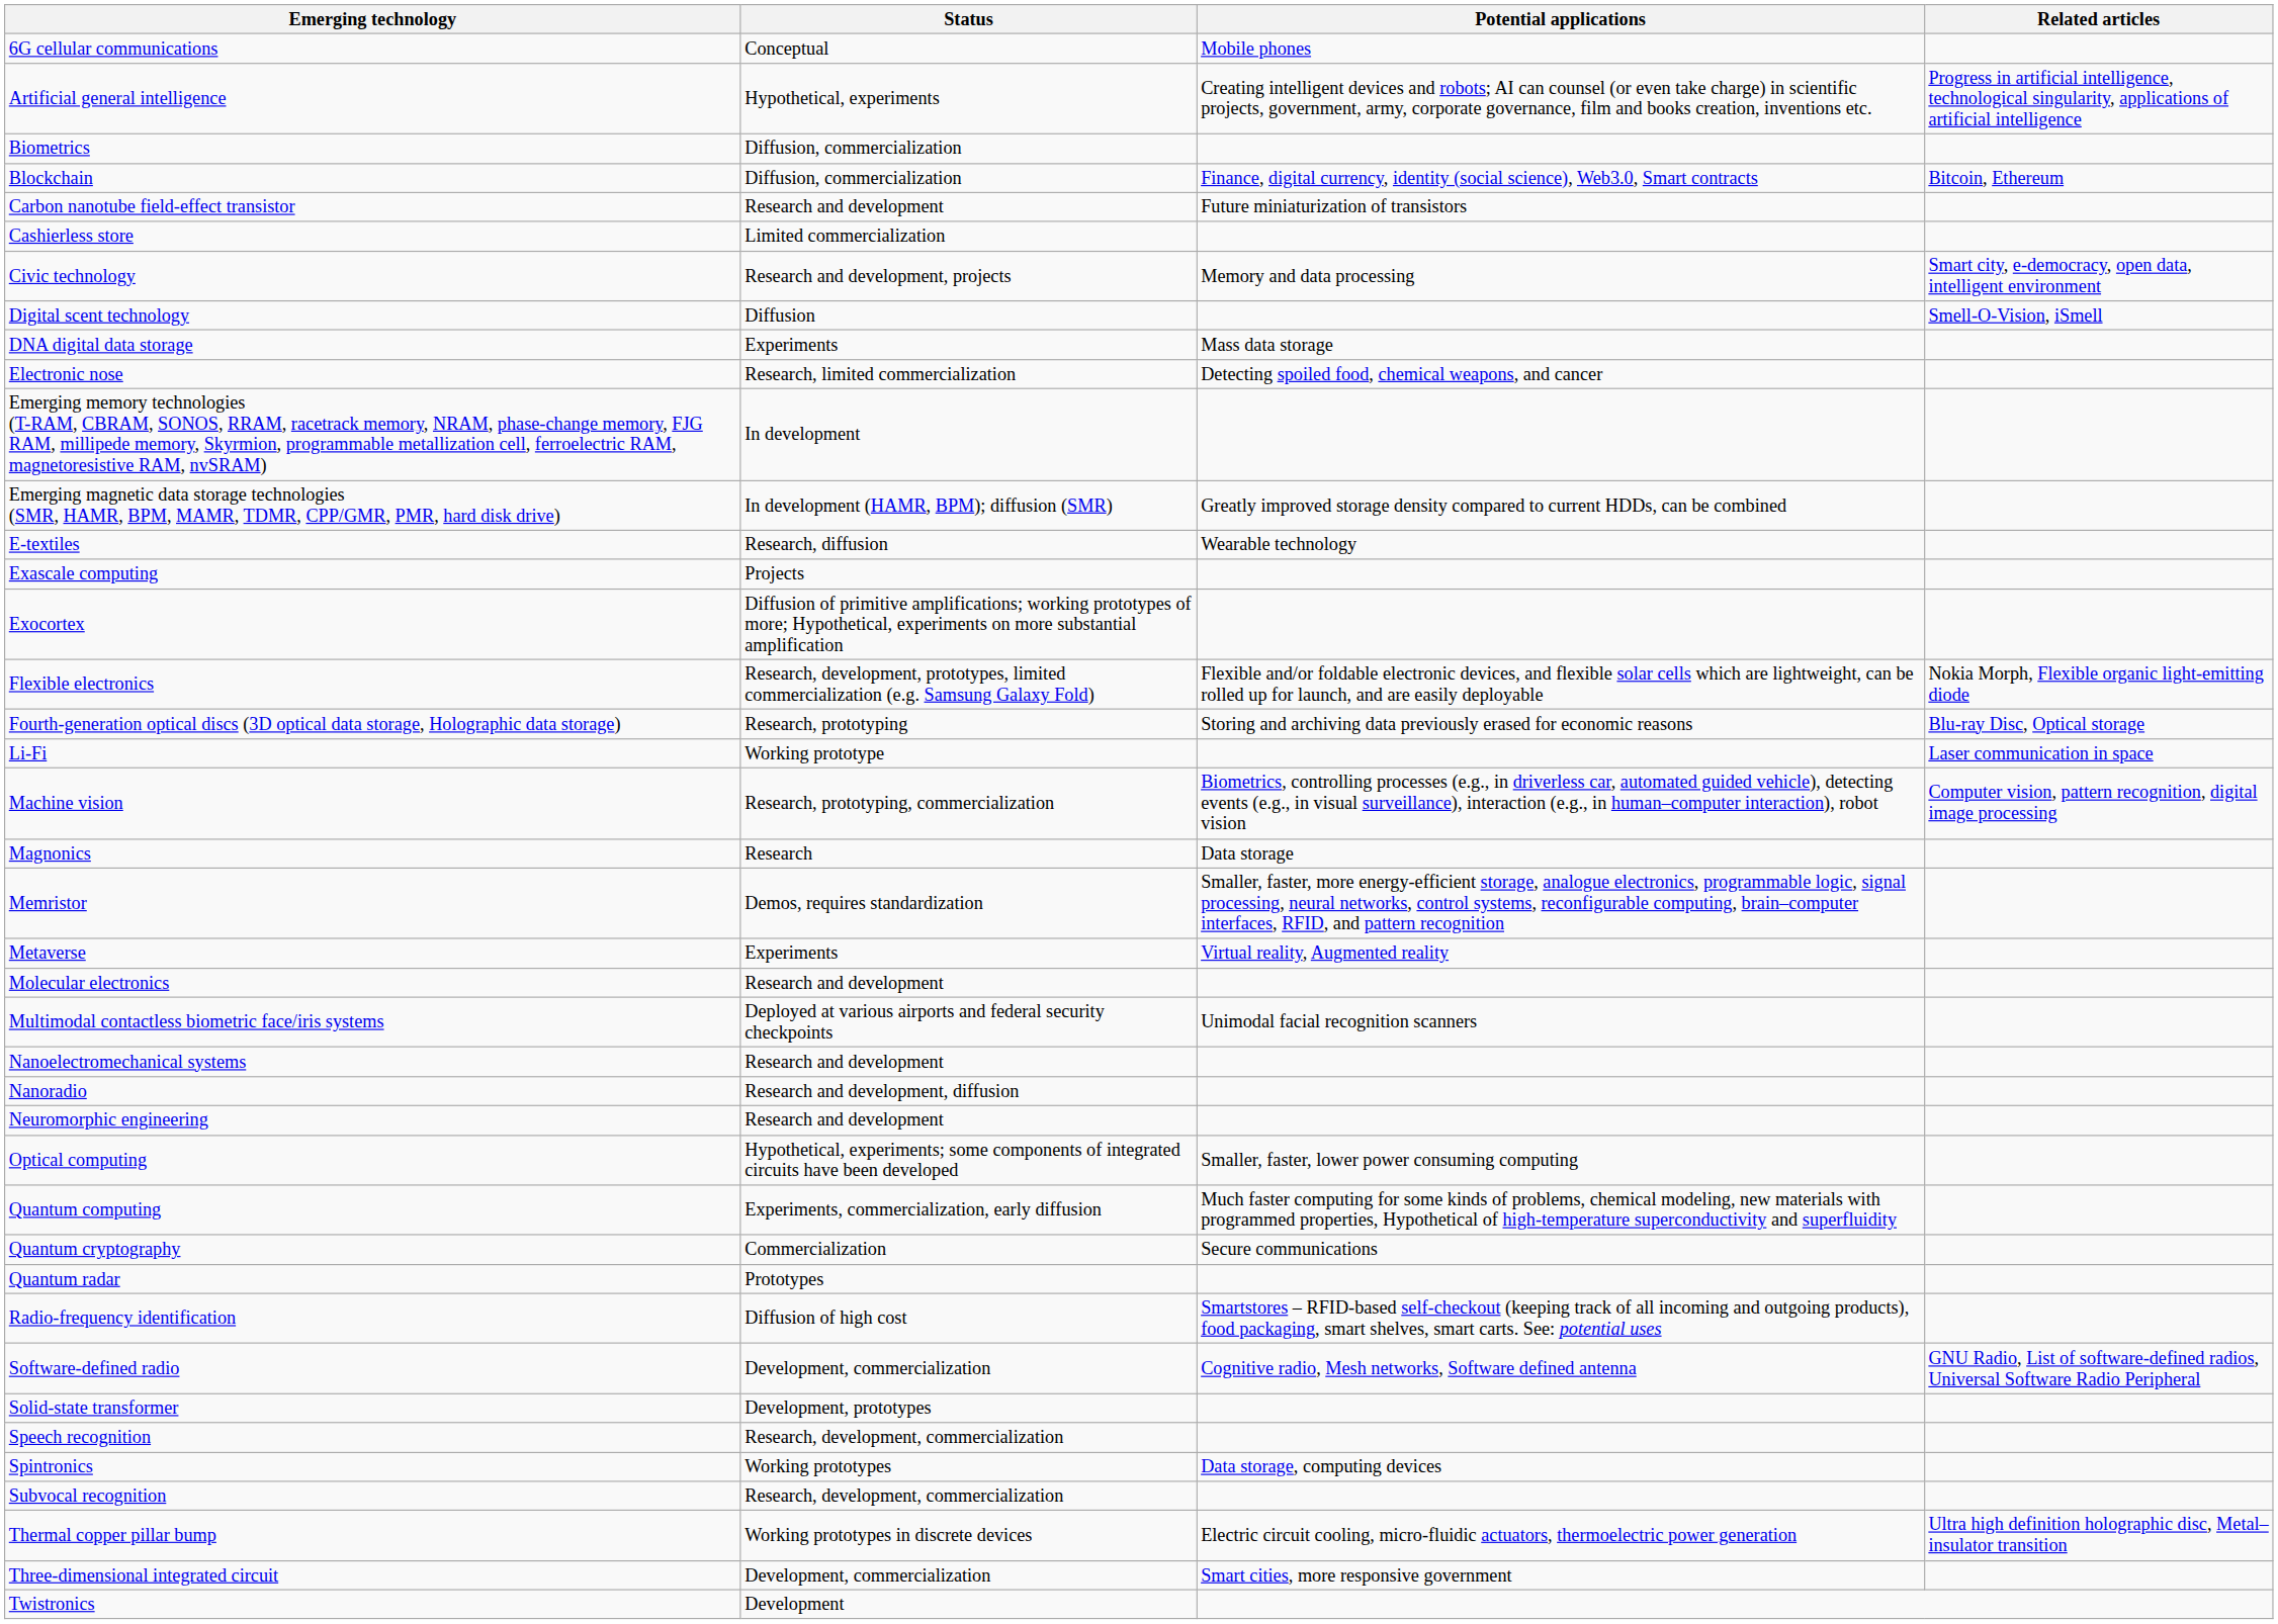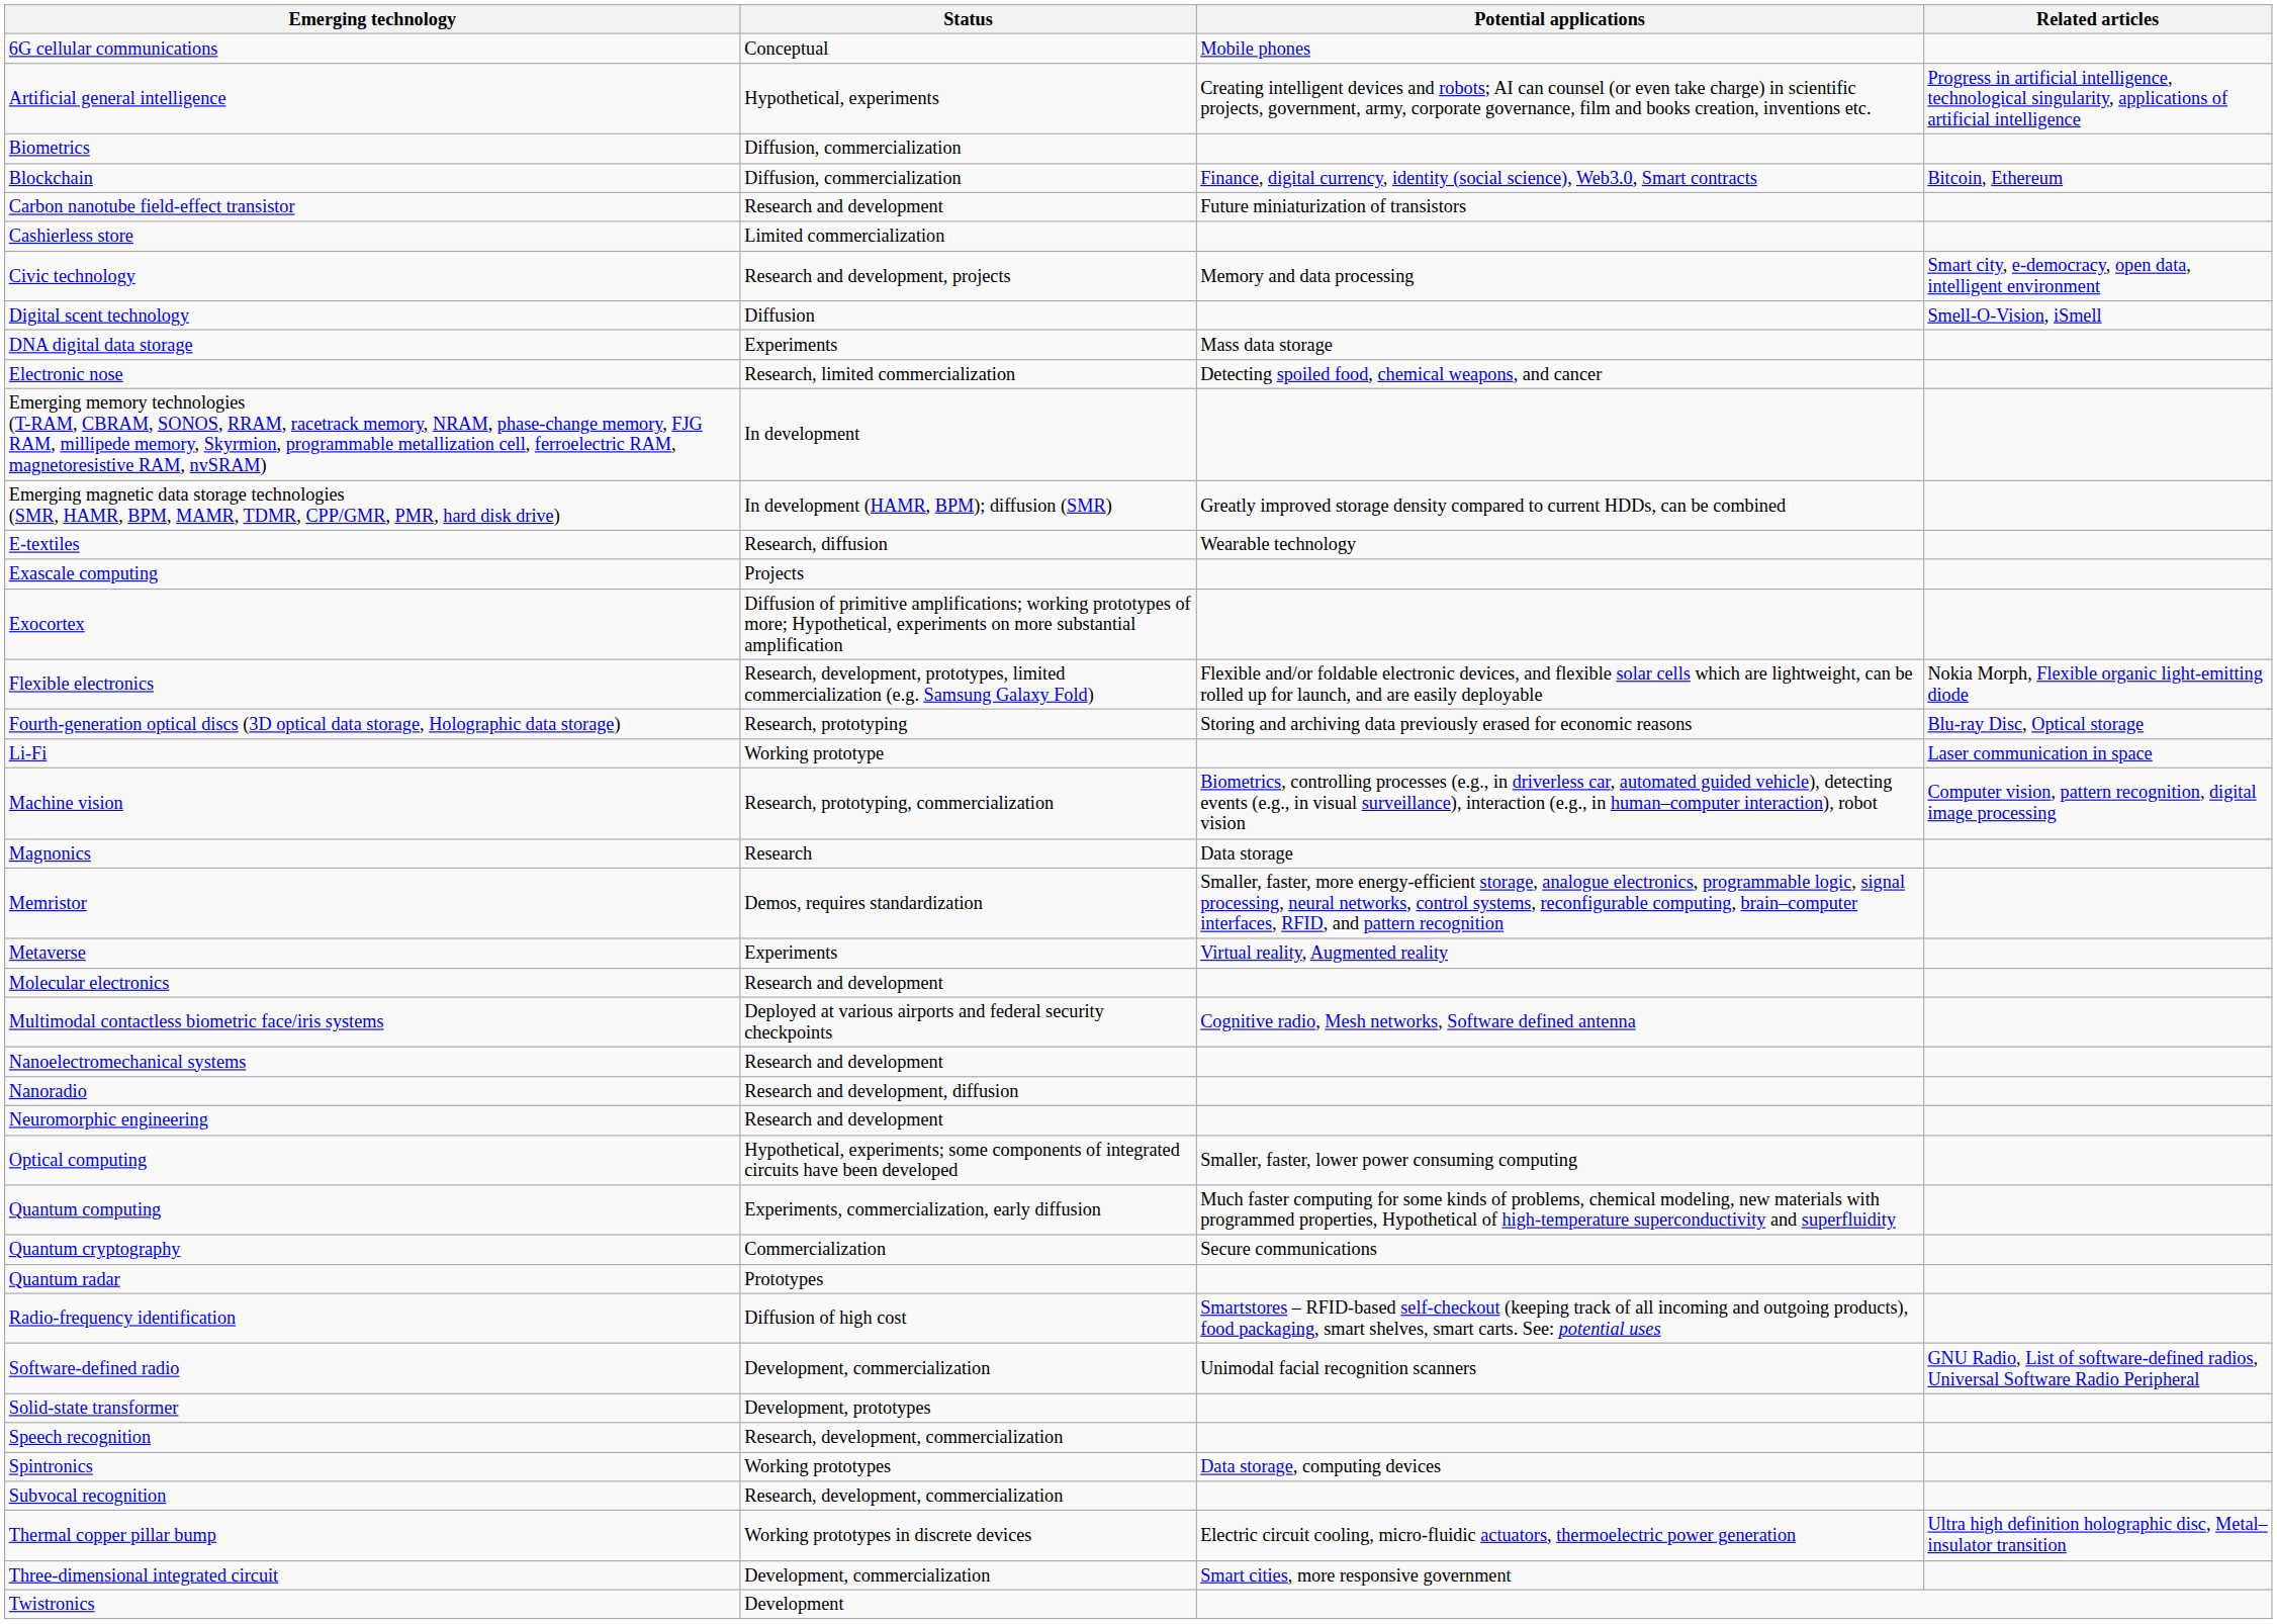 <table class="wikitable sortable">
 <tr>
 <th>Emerging technology</th>
 <th>Status</th>
 <th>Potential applications</th>
 <th>Related articles</th>
 </tr>
 <tr>
 <td><a href='#'>6G cellular communications</a></td>
 <td>Conceptual</td>
 <td><a href='#'>Mobile phones</a></td>
 </tr>
 <tr>
 <td><a href='#'>Artificial general intelligence</a></td>
 <td>Hypothetical, experiments</td>
 <td>Creating intelligent devices and <a href='#'>robots</a>; AI can counsel (or even take charge) in scientific projects, government, army, corporate governance, film and books creation, inventions etc.</td>
 <td><a href='#'>Progress in artificial intelligence</a>, <a href='#'>technological singularity</a>, <a href='#'>applications of artificial intelligence</a></td>
 </tr>
 <tr>
 <td><a href='#'>Biometrics</a></td>
 <td>Diffusion, commercialization</td>
 <td></td>
 <td></td>
 </tr>
 <tr>
 <td><a href='#'>Blockchain</a></td>
 <td>Diffusion, commercialization</td>
 <td><a href='#'>Finance</a>, <a href='#'>digital currency</a>, <a href='#'>identity (social science)</a>, <a href='#'>Web3.0</a>, <a href='#'>Smart contracts</a></td>
 <td><a href='#'>Bitcoin</a>, <a href='#'>Ethereum</a></td>
 </tr>
 <tr>
 <td><a href='#'>Carbon nanotube field-effect transistor</a></td>
 <td>Research and development</td>
 <td>Future miniaturization of transistors</td>
 <td></td>
 </tr>
 <tr>
 <td><a href='#'>Cashierless store</a></td>
 <td>Limited commercialization</td>
 <td></td>
 <td></td>
 </tr>
 <tr>
 <td><a href='#'>Civic technology</a></td>
 <td>Research and development, projects</td>
 <td>Memory and data processing</td>
 <td><a href='#'>Smart city</a>, <a href='#'>e-democracy</a>, <a href='#'>open data</a>, <a href='#'>intelligent environment</a></td>
 </tr>
 <tr>
 <td><a href='#'>Digital scent technology</a></td>
 <td>Diffusion</td>
 <td></td>
 <td><a href='#'>Smell-O-Vision</a>, <a href='#'>iSmell</a></td>
 </tr>
 <tr>
 <td><a href='#'>DNA digital data storage</a></td>
 <td>Experiments</td>
 <td>Mass data storage</td>
 <td></td>
 </tr>
 <tr>
 <td><a href='#'>Electronic nose</a></td>
 <td>Research, limited commercialization</td>
 <td>Detecting <a href='#'>spoiled food</a>, <a href='#'>chemical weapons</a>, and cancer</td>
 <td></td>
 </tr>
 <tr>
 <td>Emerging memory technologies<br>(<a href='#'>T-RAM</a>, <a href='#'>CBRAM</a>, <a href='#'>SONOS</a>, <a href='#'>RRAM</a>, <a href='#'>racetrack memory</a>, <a href='#'>NRAM</a>, <a href='#'>phase-change memory</a>, <a href='#'>FJG RAM</a>, <a href='#'>millipede memory</a>, <a href='#'>Skyrmion</a>, <a href='#'>programmable metallization cell</a>, <a href='#'>ferroelectric RAM</a>, <a href='#'>magnetoresistive RAM</a>, <a href='#'>nvSRAM</a>)</td>
 <td>In development</td>
 <td></td>
 <td></td>
 </tr>
 <tr>
 <td>Emerging magnetic data storage technologies<br>(<a href='#'>SMR</a>, <a href='#'>HAMR</a>, <a href='#'>BPM</a>, <a href='#'>MAMR</a>, <a href='#'>TDMR</a>, <a href='#'>CPP/GMR</a>, <a href='#'>PMR</a>, <a href='#'>hard disk drive</a>)</td>
 <td>In development (<a href='#'>HAMR</a>, <a href='#'>BPM</a>); diffusion (<a href='#'>SMR</a>)</td>
 <td>Greatly improved storage density compared to current HDDs, can be combined</td>
 <td></td>
 </tr>
 <tr>
 <td><a href='#'>E-textiles</a></td>
 <td>Research, diffusion</td>
 <td>Wearable technology</td>
 <td></td>
 </tr>
 <tr>
 <td><a href='#'>Exascale computing</a></td>
 <td>Projects</td>
 <td></td>
 <td></td>
 </tr>
 <tr>
 <td><a href='#'>Exocortex</a></td>
 <td>Diffusion of primitive amplifications; working prototypes of more; Hypothetical, experiments on more substantial amplification</td>
 <td></td>
 <td></td>
 </tr>
 <tr>
 <td><a href='#'>Flexible electronics</a></td>
 <td>Research, development, prototypes, limited commercialization (e.g. <a href='#'>Samsung Galaxy Fold</a>)</td>
 <td>Flexible and/or foldable electronic devices, and flexible <a href='#'>solar cells</a> which are lightweight, can be rolled up for launch, and are easily deployable</td>
 <td>Nokia Morph, <a href='#'>Flexible organic light-emitting diode</a></td>
 </tr>
 <tr>
 <td><a href='#'>Fourth-generation optical discs</a> (<a href='#'>3D optical data storage</a>, <a href='#'>Holographic data storage</a>)</td>
 <td>Research, prototyping</td>
 <td>Storing and archiving data previously erased for economic reasons</td>
 <td><a href='#'>Blu-ray Disc</a>, <a href='#'>Optical storage</a></td>
 </tr>
 <tr>
 <td><a href='#'>Li-Fi</a></td>
 <td>Working prototype</td>
 <td></td>
 <td><a href='#'>Laser communication in space</a></td>
 </tr>
 <tr>
 <td><a href='#'>Machine vision</a></td>
 <td>Research, prototyping, commercialization</td>
 <td><a href='#'>Biometrics</a>, controlling processes (e.g., in <a href='#'>driverless car</a>, <a href='#'>automated guided vehicle</a>), detecting events (e.g., in visual <a href='#'>surveillance</a>), interaction (e.g., in <a href='#'>human–computer interaction</a>), robot vision</td>
 <td><a href='#'>Computer vision</a>, <a href='#'>pattern recognition</a>, <a href='#'>digital image processing</a></td>
 </tr>
 <tr>
 <td><a href='#'>Magnonics</a></td>
 <td>Research</td>
 <td>Data storage</td>
 <td></td>
 </tr>
 <tr>
 <td><a href='#'>Memristor</a></td>
 <td>Demos, requires standardization</td>
 <td>Smaller, faster, more energy-efficient <a href='#'>storage</a>, <a href='#'>analogue electronics</a>, <a href='#'>programmable logic</a>, <a href='#'>signal processing</a>, <a href='#'>neural networks</a>, <a href='#'>control systems</a>, <a href='#'>reconfigurable computing</a>, <a href='#'>brain–computer interfaces</a>, <a href='#'>RFID</a>, and <a href='#'>pattern recognition</a></td>
 <td></td>
 </tr>
 <tr>
 <td><a href='#'>Metaverse</a></td>
 <td>Experiments</td>
 <td><a href='#'>Virtual reality</a>, <a href='#'>Augmented reality</a></td>
 <td></td>
 </tr>
 <tr>
 <td><a href='#'>Molecular electronics</a></td>
 <td>Research and development</td>
 <td></td>
 <td></td>
 </tr>
 <tr>
 <td><a href='#'>Multimodal contactless biometric face/iris systems</a></td>
 <td>Deployed at various airports and federal security checkpoints</td>
-<td>Unimodal facial recognition scanners</td>
+<td><a href='#'>Cognitive radio</a>, <a href='#'>Mesh networks</a>, <a href='#'>Software defined antenna</a></td>
 <td></td>
 </tr>
 <tr>
 <td><a href='#'>Nanoelectromechanical systems</a></td>
 <td>Research and development</td>
 <td></td>
 <td></td>
 </tr>
 <tr>
 <td><a href='#'>Nanoradio</a></td>
 <td>Research and development, diffusion</td>
 <td></td>
 <td></td>
 </tr>
 <tr>
 <td><a href='#'>Neuromorphic engineering</a></td>
 <td>Research and development</td>
 <td></td>
 <td></td>
 </tr>
 <tr>
 <td><a href='#'>Optical computing</a></td>
 <td>Hypothetical, experiments; some components of integrated circuits have been developed</td>
 <td>Smaller, faster, lower power consuming computing</td>
 <td></td>
 </tr>
 <tr>
 <td><a href='#'>Quantum computing</a></td>
 <td>Experiments, commercialization, early diffusion</td>
 <td>Much faster computing for some kinds of problems, chemical modeling, new materials with programmed properties, Hypothetical of <a href='#'>high-temperature superconductivity</a> and <a href='#'>superfluidity</a></td>
 <td></td>
 </tr>
 <tr>
 <td><a href='#'>Quantum cryptography</a></td>
 <td>Commercialization</td>
 <td>Secure communications</td>
 <td></td>
 </tr>
 <tr>
 <td><a href='#'>Quantum radar</a></td>
 <td>Prototypes</td>
 <td></td>
 <td></td>
 </tr>
 <tr>
 <td><a href='#'>Radio-frequency identification</a></td>
 <td>Diffusion of high cost</td>
 <td><a href='#'>Smartstores</a> – RFID-based <a href='#'>self-checkout</a> (keeping track of all incoming and outgoing products), <a href='#'>food packaging</a>, smart shelves, smart carts. See: <em><a href='#'>potential uses</a></em></td>
 </tr>
 <tr>
 <td><a href='#'>Software-defined radio</a></td>
 <td>Development, commercialization</td>
-<td><a href='#'>Cognitive radio</a>, <a href='#'>Mesh networks</a>, <a href='#'>Software defined antenna</a></td>
+<td>Unimodal facial recognition scanners</td>
 <td><a href='#'>GNU Radio</a>, <a href='#'>List of software-defined radios</a>, <a href='#'>Universal Software Radio Peripheral</a></td>
 </tr>
 <tr>
 <td><a href='#'>Solid-state transformer</a></td>
 <td>Development, prototypes</td>
 <td></td>
 <td></td>
 </tr>
 <tr>
 <td><a href='#'>Speech recognition</a></td>
 <td>Research, development, commercialization</td>
 <td></td>
 <td></td>
 </tr>
 <tr>
 <td><a href='#'>Spintronics</a></td>
 <td>Working prototypes</td>
 <td><a href='#'>Data storage</a>, computing devices</td>
 <td></td>
 </tr>
 <tr>
 <td><a href='#'>Subvocal recognition</a></td>
 <td>Research, development, commercialization</td>
 <td></td>
 <td></td>
 </tr>
 <tr>
 <td><a href='#'>Thermal copper pillar bump</a></td>
 <td>Working prototypes in discrete devices</td>
 <td>Electric circuit cooling, micro-fluidic <a href='#'>actuators</a>, <a href='#'>thermoelectric power generation</a></td>
 <td><a href='#'>Ultra high definition holographic disc</a>, <a href='#'>Metal–insulator transition</a></td>
 </tr>
 <tr>
 <td><a href='#'>Three-dimensional integrated circuit</a></td>
 <td>Development, commercialization</td>
 <td><a href='#'>Smart cities</a>, more responsive government</td>
 <td></td>
 </tr>
 <tr>
 <td><a href='#'>Twistronics</a></td>
 <td>Development</td>
 </tr>
 </table>
